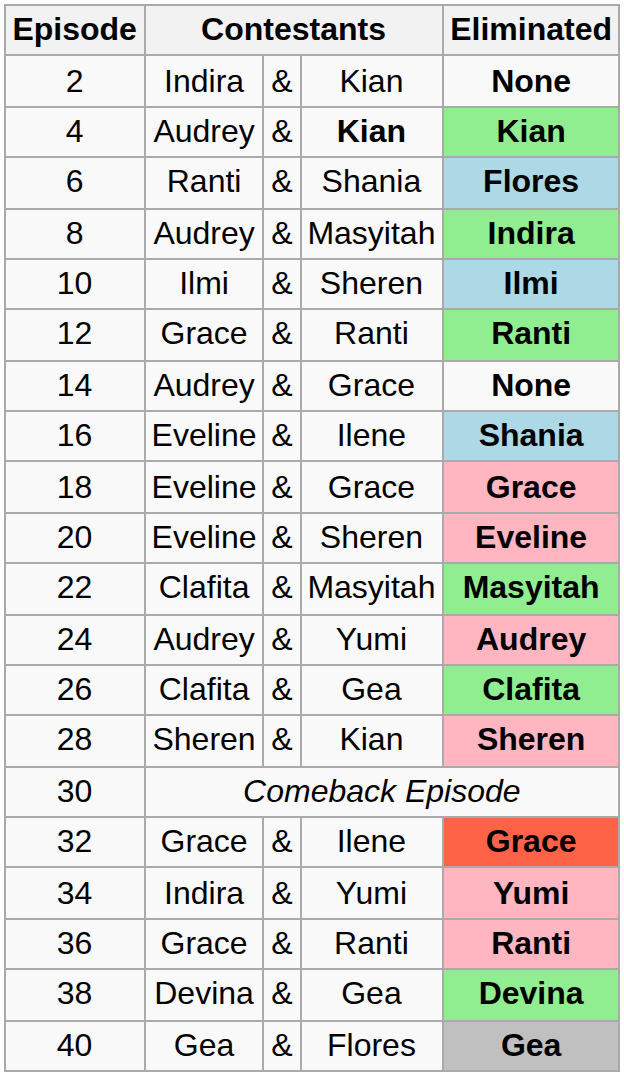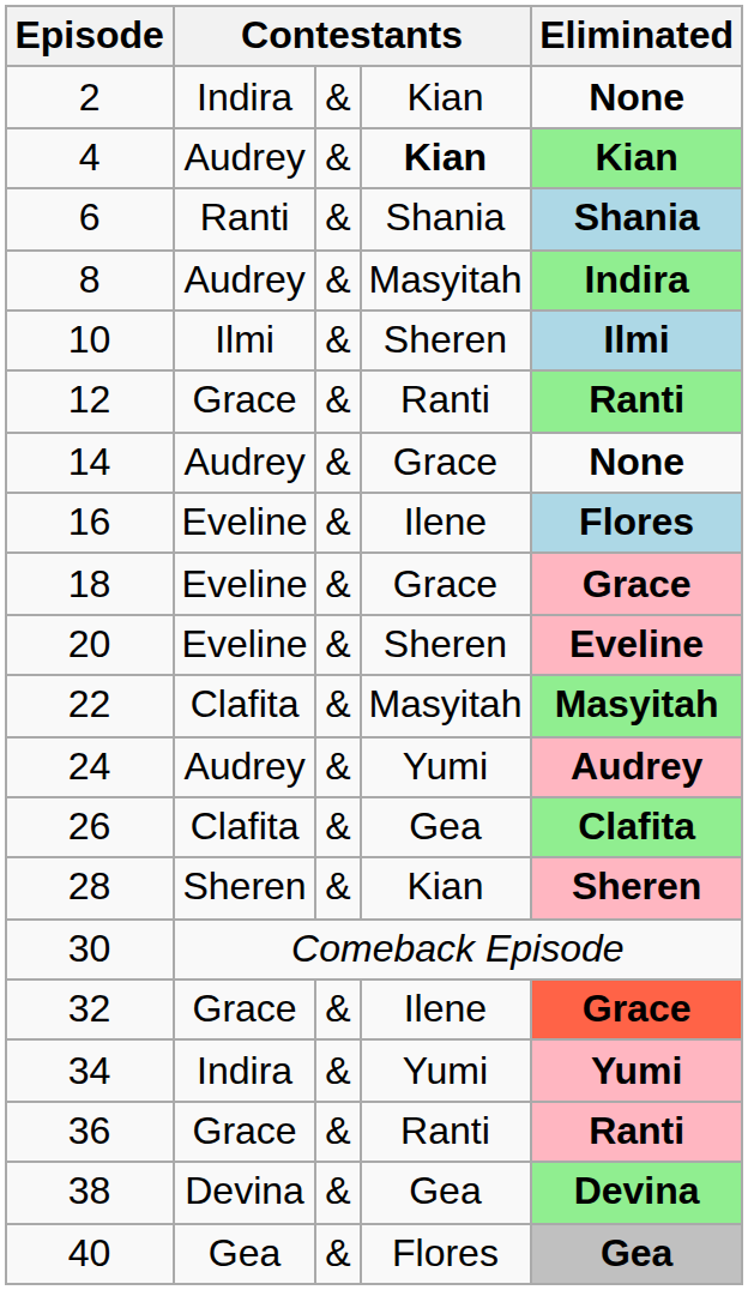 <table class="wikitable" border="2" style="text-align:center">
 <tr>
 <th>Episode</th>
 <th colspan="3">Contestants</th>
 <th>Eliminated</th>
 </tr>
 <tr>
 <td>2</td>
 <td>Indira</td>
 <td>&</td>
 <td>Kian</td>
 <td><strong>None</strong></td>
 </tr>
 <tr>
 <td>4</td>
 <td>Audrey</td>
 <td>&</td>
 <td><strong>Kian</strong></td>
 <td style="background:lightgreen"><strong>Kian</strong></td>
 </tr>
 <tr>
 <td>6</td>
 <td>Ranti</td>
 <td>&</td>
 <td>Shania</td>
-<td style="background:lightblue"><strong>Flores</strong></td>
+<td style="background:lightblue"><strong>Shania</strong></td>
 </tr>
 <tr>
 <td>8</td>
 <td>Audrey</td>
 <td>&</td>
 <td>Masyitah</td>
 <td style="background:lightgreen"><strong>Indira</strong></td>
 </tr>
 <tr>
 <td>10</td>
 <td>Ilmi</td>
 <td>&</td>
 <td>Sheren</td>
 <td style="background:lightblue"><strong>Ilmi</strong></td>
 </tr>
 <tr>
 <td>12</td>
 <td>Grace</td>
 <td>&</td>
 <td>Ranti</td>
 <td style="background:lightgreen"><strong>Ranti</strong></td>
 </tr>
 <tr>
 <td>14</td>
 <td>Audrey</td>
 <td>&</td>
 <td>Grace</td>
 <td><strong>None</strong></td>
 </tr>
 <tr>
 <td>16</td>
 <td>Eveline</td>
 <td>&</td>
 <td>Ilene</td>
-<td style="background:lightblue"><strong>Shania</strong></td>
+<td style="background:lightblue"><strong>Flores</strong></td>
 </tr>
 <tr>
 <td>18</td>
 <td>Eveline</td>
 <td>&</td>
 <td>Grace</td>
 <td style="background:lightpink"><strong>Grace</strong></td>
 </tr>
 <tr>
 <td>20</td>
 <td>Eveline</td>
 <td>&</td>
 <td>Sheren</td>
 <td style="background:lightpink"><strong>Eveline</strong></td>
 </tr>
 <tr>
 <td>22</td>
 <td>Clafita</td>
 <td>&</td>
 <td>Masyitah</td>
 <td style="background:lightgreen"><strong>Masyitah</strong></td>
 </tr>
 <tr>
 <td>24</td>
 <td>Audrey</td>
 <td>&</td>
 <td>Yumi</td>
 <td style="background:lightpink"><strong>Audrey</strong></td>
 </tr>
 <tr>
 <td>26</td>
 <td>Clafita</td>
 <td>&</td>
 <td>Gea</td>
 <td style="background:lightgreen"><strong>Clafita</strong></td>
 </tr>
 <tr>
 <td>28</td>
 <td>Sheren</td>
 <td>&</td>
 <td>Kian</td>
 <td style="background:lightpink"><strong>Sheren</strong></td>
 </tr>
 <tr>
 <td>30</td>
 <td colspan="4"><em>Comeback Episode</em></td>
 </tr>
 <tr>
 <td>32</td>
 <td>Grace</td>
 <td>&</td>
 <td>Ilene</td>
 <td style="background:tomato"><strong>Grace</strong></td>
 </tr>
 <tr>
 <td>34</td>
 <td>Indira</td>
 <td>&</td>
 <td>Yumi</td>
 <td style="background:lightpink"><strong>Yumi</strong></td>
 </tr>
 <tr>
 <td>36</td>
 <td>Grace</td>
 <td>&</td>
 <td>Ranti</td>
 <td style="background:lightpink"><strong>Ranti</strong></td>
 </tr>
 <tr>
 <td>38</td>
 <td>Devina</td>
 <td>&</td>
 <td>Gea</td>
 <td style="background:lightgreen"><strong>Devina</strong></td>
 </tr>
 <tr>
 <td>40</td>
 <td>Gea</td>
 <td>&</td>
 <td>Flores</td>
 <td style="background:silver"><strong>Gea</strong></td>
 </tr>
 <tr>
 </tr>
 <tr>
 </tr>
 </table>
